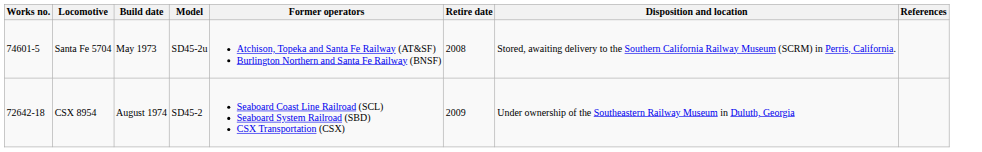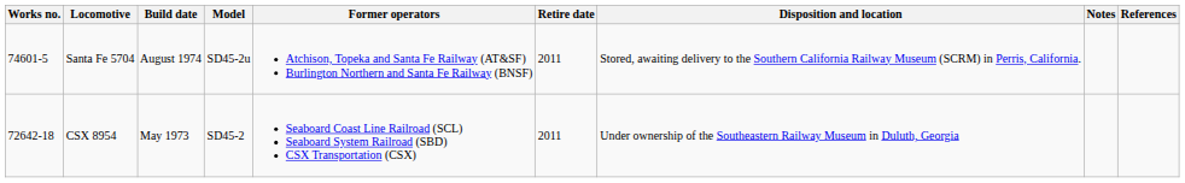 <table class="wikitable">
 <tr>
 <th>Works no.</th>
 <th>Locomotive</th>
 <th>Build date</th>
 <th>Model</th>
 <th>Former operators</th>
 <th>Retire date</th>
 <th>Disposition and location</th>
+<th>Notes</th>
 <th>References</th>
 </tr>
 <tr>
 <td>74601-5</td>
 <td>Santa Fe 5704</td>
-<td>May 1973</td>
+<td>August 1974</td>
 <td>SD45-2u</td>
 <td><br><ul><li><a href='#'>Atchison, Topeka and Santa Fe Railway</a> (AT&SF)</li><li><a href='#'>Burlington Northern and Santa Fe Railway</a> (BNSF)</li></ul></td>
-<td>2008</td>
+<td>2011</td>
 <td>Stored, awaiting delivery to the <a href='#'>Southern California Railway Museum</a> (SCRM) in <a href='#'>Perris, California</a>.</td>
+<td></td>
 <td></td>
 </tr>
 <tr>
 <td>72642-18</td>
 <td>CSX 8954</td>
-<td>August 1974</td>
+<td>May 1973</td>
 <td>SD45-2</td>
 <td><br><ul><li><a href='#'>Seaboard Coast Line Railroad</a> (SCL)</li><li><a href='#'>Seaboard System Railroad</a> (SBD)</li><li><a href='#'>CSX Transportation</a> (CSX)</li></ul></td>
-<td>2009</td>
+<td>2011</td>
 <td>Under ownership of the <a href='#'>Southeastern Railway Museum</a> in <a href='#'>Duluth, Georgia</a></td>
+<td></td>
 <td></td>
 </tr>
 </table>
